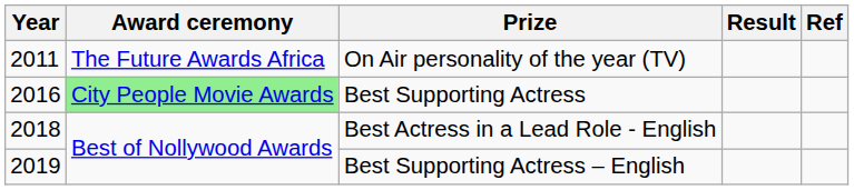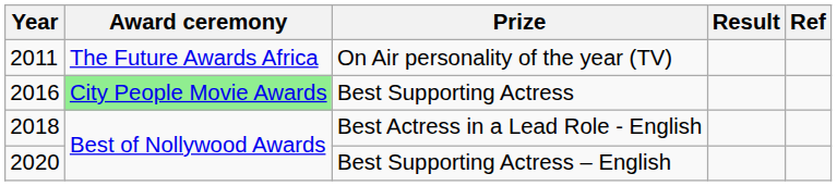 <table class ="wikitable">
 <tr>
 <th>Year</th>
 <th>Award ceremony</th>
 <th>Prize</th>
 <th>Result</th>
 <th>Ref</th>
 </tr>
 <tr>
 <td>2011</td>
 <td><a href='#'>The Future Awards Africa</a></td>
 <td>On Air personality of the year (TV)</td>
 <td></td>
 <td></td>
 </tr>
 <tr>
 <td>2016</td>
 <td style="background: lightgreen;"><a href='#'>City People Movie Awards</a></td>
 <td>Best Supporting Actress</td>
 <td></td>
 <td></td>
 </tr>
 <tr>
 <td>2018</td>
 <td rowspan="2"><a href='#'>Best of Nollywood Awards</a></td>
 <td>Best Actress in a Lead Role - English</td>
 <td></td>
 <td></td>
 </tr>
 <tr>
-<td>2019</td>
+<td>2020</td>
 <td>Best Supporting Actress – English</td>
 <td></td>
 <td></td>
 </tr>
 </table>
